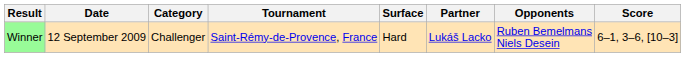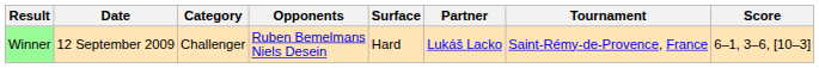 <table class=wikitable>
 <tr>
 <th>Result</th>
 <th>Date</th>
 <th>Category</th>
-<th>Tournament</th>
+<th>Opponents</th>
 <th>Surface</th>
 <th>Partner</th>
-<th>Opponents</th>
+<th>Tournament</th>
 <th>Score</th>
 </tr>
 <tr bgcolor=moccasin>
 <td style="background:#98FB98">Winner</td>
 <td>12 September 2009</td>
 <td>Challenger</td>
-<td><a href='#'>Saint-Rémy-de-Provence</a>, <a href='#'>France</a></td>
+<td> <a href='#'>Ruben Bemelmans</a><br> <a href='#'>Niels Desein</a></td>
 <td>Hard</td>
 <td> <a href='#'>Lukáš Lacko</a></td>
-<td> <a href='#'>Ruben Bemelmans</a><br> <a href='#'>Niels Desein</a></td>
+<td><a href='#'>Saint-Rémy-de-Provence</a>, <a href='#'>France</a></td>
 <td>6–1, 3–6, [10–3]</td>
 </tr>
 </table>
